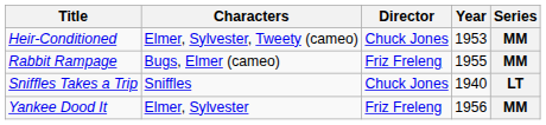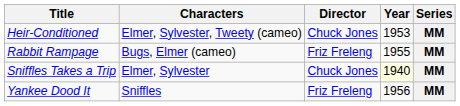 <table class="wikitable sortable">
 <tr>
 <th>Title</th>
 <th>Characters</th>
 <th>Director</th>
 <th>Year</th>
 <th>Series</th>
 </tr>
 <tr>
 <td><em><a href='#'>Heir-Conditioned</a></em></td>
 <td><a href='#'>Elmer</a>, <a href='#'>Sylvester</a>, <a href='#'>Tweety</a> (cameo)</td>
 <td><a href='#'>Chuck Jones</a></td>
 <td>1953</td>
 <th>MM</th>
 </tr>
 <tr>
 <td><em><a href='#'>Rabbit Rampage</a></em></td>
 <td><a href='#'>Bugs</a>, <a href='#'>Elmer</a> (cameo)</td>
 <td><a href='#'>Friz Freleng</a></td>
 <td>1955</td>
 <th>MM</th>
 </tr>
 <tr>
 <td><em><a href='#'>Sniffles Takes a Trip</a></em></td>
-<td><a href='#'>Sniffles</a></td>
+<td><a href='#'>Elmer</a>, <a href='#'>Sylvester</a></td>
 <td><a href='#'>Chuck Jones</a></td>
-<td>1940</td>
-<th>LT</th>
+<td style="background: lightyellow;">1940</td>
+<th>MM</th>
 </tr>
 <tr>
 <td><em><a href='#'>Yankee Dood It</a></em></td>
-<td><a href='#'>Elmer</a>, <a href='#'>Sylvester</a></td>
+<td><a href='#'>Sniffles</a></td>
 <td><a href='#'>Friz Freleng</a></td>
 <td>1956</td>
 <th>MM</th>
 </tr>
 </table>
